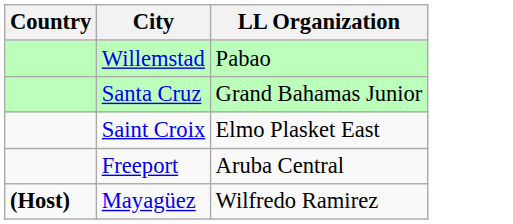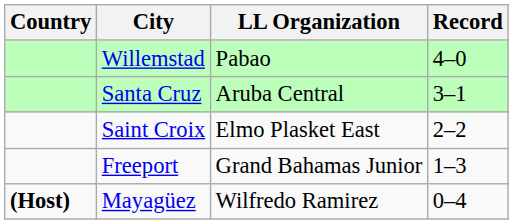 <table class="wikitable">
 <tr>
 <th>Country</th>
 <th>City</th>
 <th>LL Organization</th>
+<th>Record</th>
 </tr>
 <tr bgcolor=#bbffbb>
 <td><strong></strong></td>
 <td><a href='#'>Willemstad</a></td>
 <td>Pabao</td>
+<td>4–0</td>
 </tr>
 <tr bgcolor=#bbffbb>
 <td><strong></strong></td>
 <td><a href='#'>Santa Cruz</a></td>
-<td>Grand Bahamas Junior</td>
+<td>Aruba Central</td>
+<td>3–1</td>
 </tr>
 <tr>
 <td><strong></strong></td>
 <td><a href='#'>Saint Croix</a></td>
 <td>Elmo Plasket East</td>
+<td>2–2</td>
 </tr>
 <tr>
 <td><strong></strong></td>
 <td><a href='#'>Freeport</a></td>
-<td>Aruba Central</td>
+<td>Grand Bahamas Junior</td>
+<td>1–3</td>
 </tr>
 <tr>
 <td><strong> (Host)</strong></td>
 <td><a href='#'>Mayagüez</a></td>
 <td>Wilfredo Ramirez</td>
+<td>0–4</td>
 </tr>
 </table>
